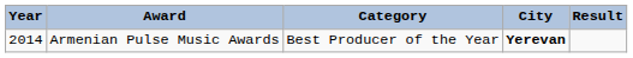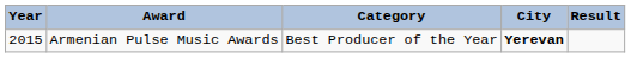 <table class="wikitable" style="font-size:90%;">
 <tr>
 <th style="background:#B0C4DE;"><strong>Year</strong></th>
 <th style="background:#B0C4DE;"><strong>Award</strong></th>
 <th style="background:#B0C4DE;"><strong>Category</strong></th>
 <th style="background:#B0C4DE;"><strong>City</strong></th>
 <th style="background:#B0C4DE;"><strong>Result</strong></th>
 </tr>
 <tr>
-<td>2014</td>
+<td>2015</td>
 <td>Armenian Pulse Music Awards</td>
 <td>Best Producer of the Year</td>
 <td><strong>Yerevan</strong></td>
 <td></td>
 </tr>
 </table>
